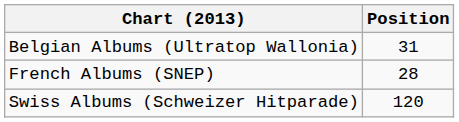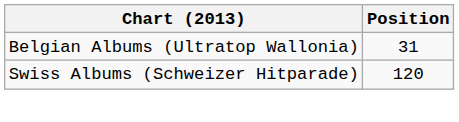 <table class="wikitable sortable">
 <tr>
 <th>Chart (2013)</th>
 <th>Position</th>
 </tr>
 <tr>
 <td>Belgian Albums (Ultratop Wallonia)</td>
 <td style="text-align:center">31</td>
 </tr>
 <tr>
-<td>French Albums (SNEP)</td>
-<td style="text-align:center">28</td>
-</tr>
-<tr>
 <td>Swiss Albums (Schweizer Hitparade)</td>
 <td style="text-align:center">120</td>
 </tr>
 </table>
